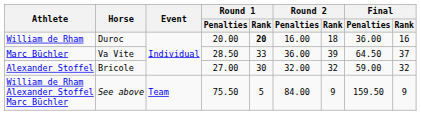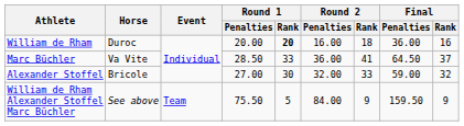 <table class="wikitable" style="font-size:90%">
 <tr>
 <th rowspan="2">Athlete</th>
 <th rowspan="2">Horse</th>
 <th rowspan="2">Event</th>
 <th colspan="2">Round 1</th>
 <th colspan="2">Round 2</th>
 <th colspan="2">Final</th>
 </tr>
 <tr style="font-size:95%">
 <th>Penalties</th>
 <th>Rank</th>
 <th>Penalties</th>
 <th>Rank</th>
 <th>Penalties</th>
 <th>Rank</th>
 </tr>
 <tr align=center>
 <td align=left><a href='#'>William de Rham</a></td>
 <td align=left>Duroc</td>
 <td align=left rowspan=3><a href='#'>Individual</a></td>
 <td>20.00</td>
 <td><strong>20</strong></td>
 <td>16.00</td>
 <td>18</td>
 <td>36.00</td>
 <td>16</td>
 </tr>
 <tr align=center>
 <td align=left><a href='#'>Marc Büchler</a></td>
 <td align=left>Va Vite</td>
 <td>28.50</td>
 <td>33</td>
 <td>36.00</td>
-<td>39</td>
+<td>41</td>
 <td>64.50</td>
 <td>37</td>
 </tr>
 <tr align=center>
 <td align=left><a href='#'>Alexander Stoffel</a></td>
 <td align=left>Bricole</td>
 <td>27.00</td>
 <td>30</td>
 <td>32.00</td>
-<td>32</td>
+<td>33</td>
 <td>59.00</td>
 <td>32</td>
 </tr>
 <tr align=center>
 <td align=left><a href='#'>William de Rham</a><br><a href='#'>Alexander Stoffel</a><br><a href='#'>Marc Büchler</a></td>
 <td align=left><em>See above</em></td>
 <td align=left><a href='#'>Team</a></td>
 <td>75.50</td>
 <td>5</td>
 <td>84.00</td>
 <td>9</td>
 <td>159.50</td>
 <td>9</td>
 </tr>
 </table>
